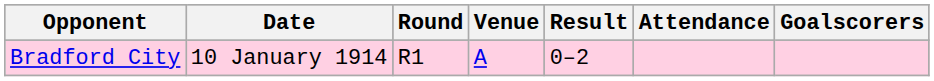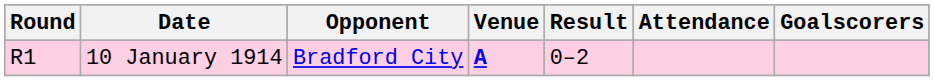 <table class="wikitable">
 <tr>
+<th>Round</th>
+<th>Date</th>
 <th>Opponent</th>
-<th>Date</th>
-<th>Round</th>
 <th>Venue</th>
 <th>Result</th>
 <th>Attendance</th>
 <th>Goalscorers</th>
 </tr>
 <tr style="background:#ffd0e3;">
+<td>R1</td>
+<td>10 January 1914</td>
 <td><a href='#'>Bradford City</a></td>
-<td>10 January 1914</td>
-<td>R1</td>
-<td><a href='#'>A</a></td>
+<td><strong><a href='#'>A</a></strong></td>
 <td>0–2</td>
 <td></td>
 <td></td>
 </tr>
 </table>
